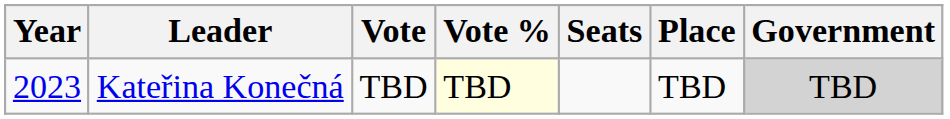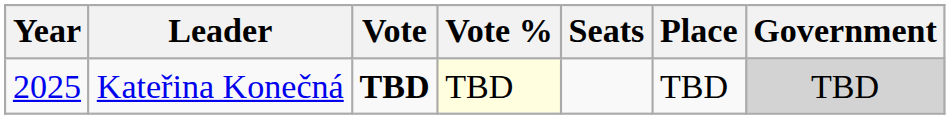 <table class="wikitable">
 <tr>
 <th>Year</th>
 <th>Leader</th>
 <th>Vote</th>
 <th>Vote %</th>
 <th>Seats</th>
 <th>Place</th>
 <th>Government</th>
 </tr>
 <tr>
-<td><a href='#'>2023</a></td>
+<td><a href='#'>2025</a></td>
 <td><a href='#'>Kateřina Konečná</a></td>
-<td>TBD</td>
+<td><strong>TBD</strong></td>
 <td style="background: lightyellow;">TBD</td>
 <td></td>
 <td>TBD</td>
 <td style="background:Lightgray;" align=center>TBD</td>
 </tr>
 </table>
